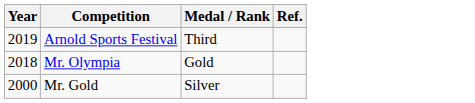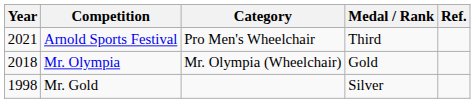 <table class="wikitable">
 <tr>
 <th>Year</th>
 <th>Competition</th>
+<th>Category</th>
 <th>Medal / Rank</th>
 <th>Ref.</th>
 </tr>
 <tr>
-<td>2019</td>
+<td>2021</td>
 <td><a href='#'>Arnold Sports Festival</a></td>
+<td>Pro Men's Wheelchair</td>
 <td>Third</td>
 <td></td>
 </tr>
 <tr>
 <td>2018</td>
 <td><a href='#'>Mr. Olympia</a></td>
+<td>Mr. Olympia (Wheelchair)</td>
 <td>Gold</td>
 <td></td>
 </tr>
 <tr>
-<td>2000</td>
+<td>1998</td>
 <td>Mr. Gold</td>
+<td></td>
 <td>Silver</td>
 <td></td>
 </tr>
 </table>
